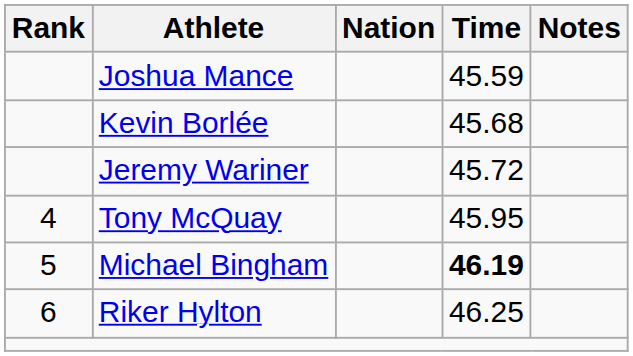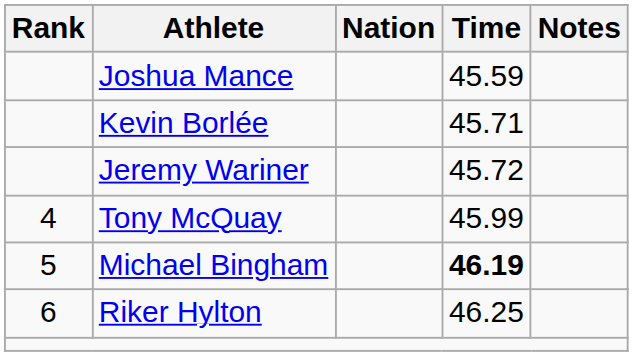 <table class="wikitable mw-datatable sortable" style="text-align:center;">
 <tr>
 <th>Rank</th>
 <th>Athlete</th>
 <th>Nation</th>
 <th>Time</th>
 <th>Notes</th>
 </tr>
 <tr>
 <td></td>
 <td align=left><a href='#'>Joshua Mance</a></td>
 <td align=left></td>
 <td>45.59</td>
 <td></td>
 </tr>
 <tr>
 <td></td>
 <td align=left><a href='#'>Kevin Borlée</a></td>
 <td align=left></td>
-<td>45.68</td>
+<td>45.71</td>
 <td></td>
 </tr>
 <tr>
 <td></td>
 <td align=left><a href='#'>Jeremy Wariner</a></td>
 <td align=left></td>
 <td>45.72</td>
 <td></td>
 </tr>
 <tr>
 <td>4</td>
 <td align=left><a href='#'>Tony McQuay</a></td>
 <td align=left></td>
-<td>45.95</td>
+<td>45.99</td>
 <td></td>
 </tr>
 <tr>
 <td>5</td>
 <td align=left><a href='#'>Michael Bingham</a></td>
 <td align=left></td>
 <td><strong>46.19</strong></td>
 <td></td>
 </tr>
 <tr>
 <td>6</td>
 <td align=left><a href='#'>Riker Hylton</a></td>
 <td align=left></td>
 <td>46.25</td>
 <td></td>
 </tr>
 <tr class="sortbottom">
 <td colspan=6></td>
 </tr>
 </table>
